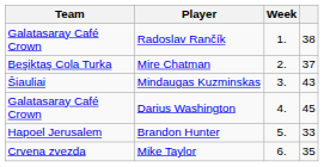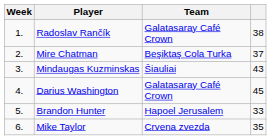 <table class="wikitable sortable" style="text-align: center;">
 <tr>
+<th align="center">Week</th>
+<th align="center" width=170>Player</th>
 <th align="center" width=170>Team</th>
-<th align="center" width=170>Player</th>
-<th align="center">Week</th>
 <th align="center"></th>
 </tr>
 <tr>
+<td>1.</td>
+<td align="left"> <a href='#'>Radoslav Rančík</a></td>
 <td align="left"> <a href='#'>Galatasaray Café Crown</a></td>
-<td align="left"> <a href='#'>Radoslav Rančík</a></td>
-<td>1.</td>
 <td>38</td>
 </tr>
 <tr>
+<td>2.</td>
+<td align="left"> <a href='#'>Mire Chatman</a></td>
 <td align="left"> <a href='#'>Beşiktaş Cola Turka</a></td>
-<td align="left"> <a href='#'>Mire Chatman</a></td>
-<td>2.</td>
 <td>37</td>
 </tr>
 <tr>
+<td>3.</td>
+<td align="left"> <a href='#'>Mindaugas Kuzminskas</a></td>
 <td align="left"> <a href='#'>Šiauliai</a></td>
-<td align="left"> <a href='#'>Mindaugas Kuzminskas</a></td>
-<td>3.</td>
 <td>43</td>
 </tr>
 <tr>
+<td>4.</td>
+<td align="left"> <a href='#'>Darius Washington</a></td>
 <td align="left"> <a href='#'>Galatasaray Café Crown</a></td>
-<td align="left"> <a href='#'>Darius Washington</a></td>
-<td>4.</td>
 <td>45</td>
 </tr>
 <tr>
+<td>5.</td>
+<td align="left"> <a href='#'>Brandon Hunter</a></td>
 <td align="left"> <a href='#'>Hapoel Jerusalem</a></td>
-<td align="left"> <a href='#'>Brandon Hunter</a></td>
-<td>5.</td>
 <td>33</td>
 </tr>
 <tr>
+<td>6.</td>
+<td align="left"> <a href='#'>Mike Taylor</a></td>
 <td align="left"> <a href='#'>Crvena zvezda</a></td>
-<td align="left"> <a href='#'>Mike Taylor</a></td>
-<td>6.</td>
 <td>35</td>
 </tr>
 </table>
